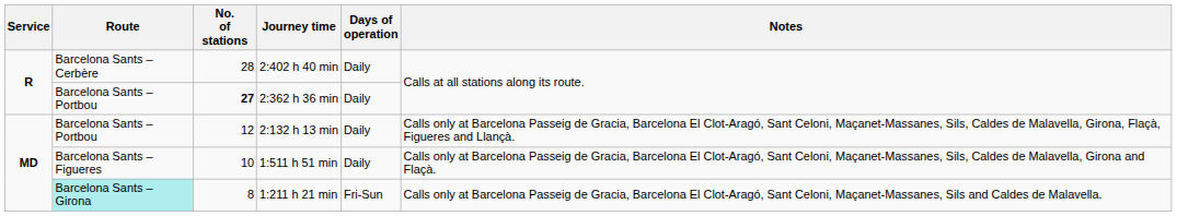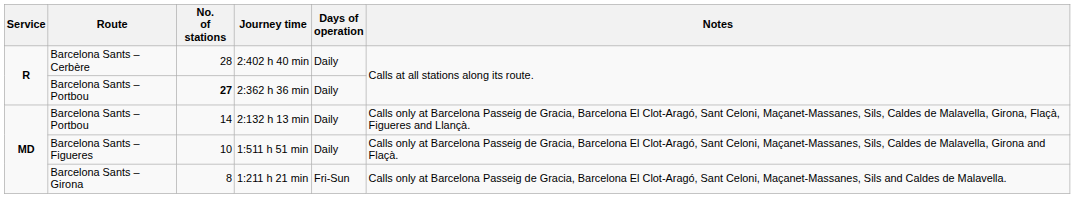 <table class="wikitable sortable">
 <tr>
 <th>Service</th>
 <th>Route</th>
 <th>No.<br> of stations</th>
 <th>Journey time</th>
 <th>Days of<br> operation</th>
 <th class=unsortable>Notes</th>
 </tr>
 <tr>
 <td rowspan=2 align=center><strong>R</strong></td>
 <td>Barcelona Sants – Cerbère</td>
 <td align=right>28</td>
 <td><span>2:40</span>2 h 40 min</td>
 <td>Daily</td>
 <td rowspan=2>Calls at all stations along its route.</td>
 </tr>
 <tr>
 <td>Barcelona Sants – Portbou</td>
 <td align=right><strong>27</strong></td>
 <td><span>2:36</span>2 h 36 min</td>
 <td>Daily</td>
 </tr>
 <tr>
 <td rowspan=3 align=center><strong>MD</strong></td>
 <td>Barcelona Sants – Portbou</td>
-<td align=right>12</td>
+<td align=right>14</td>
 <td><span>2:13</span>2 h 13 min</td>
 <td>Daily</td>
 <td>Calls only at Barcelona Passeig de Gracia, Barcelona El Clot-Aragó, Sant Celoni, Maçanet-Massanes, Sils, Caldes de Malavella, Girona, Flaçà, Figueres and Llançà.</td>
 </tr>
 <tr>
 <td>Barcelona Sants – Figueres</td>
 <td align=right>10</td>
 <td><span>1:51</span>1 h 51 min</td>
 <td>Daily</td>
 <td>Calls only at Barcelona Passeig de Gracia, Barcelona El Clot-Aragó, Sant Celoni, Maçanet-Massanes, Sils, Caldes de Malavella, Girona and Flaçà.</td>
 </tr>
 <tr>
-<td style="background: paleturquoise;">Barcelona Sants – Girona</td>
+<td>Barcelona Sants – Girona</td>
 <td align=right>8</td>
 <td><span>1:21</span>1 h 21 min</td>
 <td>Fri-Sun</td>
 <td>Calls only at Barcelona Passeig de Gracia, Barcelona El Clot-Aragó, Sant Celoni, Maçanet-Massanes, Sils and Caldes de Malavella.</td>
 </tr>
 </table>
